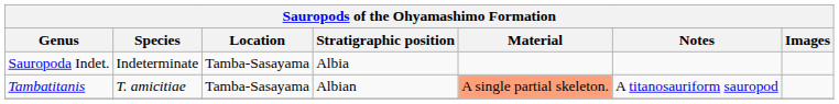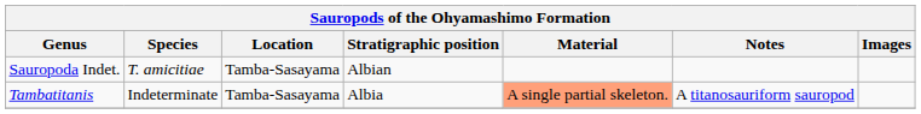 <table class="wikitable" align="center">
 <tr>
 <th colspan="7" align="center"><a href='#'>Sauropods</a> of the Ohyamashimo Formation</th>
 </tr>
 <tr>
 <th>Genus</th>
 <th>Species</th>
 <th>Location</th>
 <th>Stratigraphic position</th>
 <th>Material</th>
 <th>Notes</th>
 <th>Images</th>
 </tr>
 <tr>
 <td><a href='#'>Sauropoda</a> Indet.</td>
-<td>Indeterminate</td>
+<td><em>T. amicitiae</em></td>
 <td>Tamba-Sasayama</td>
-<td>Albia</td>
+<td>Albian</td>
 <td></td>
 <td></td>
 <td></td>
 </tr>
 <tr>
 <td><em><a href='#'>Tambatitanis</a></em></td>
-<td><em>T. amicitiae</em></td>
+<td>Indeterminate</td>
 <td>Tamba-Sasayama</td>
-<td>Albian</td>
+<td>Albia</td>
 <td style="background: lightsalmon;">A single partial skeleton.</td>
 <td>A <a href='#'>titanosauriform</a> <a href='#'>sauropod</a></td>
 <td></td>
 </tr>
 <tr>
 </tr>
 </table>
